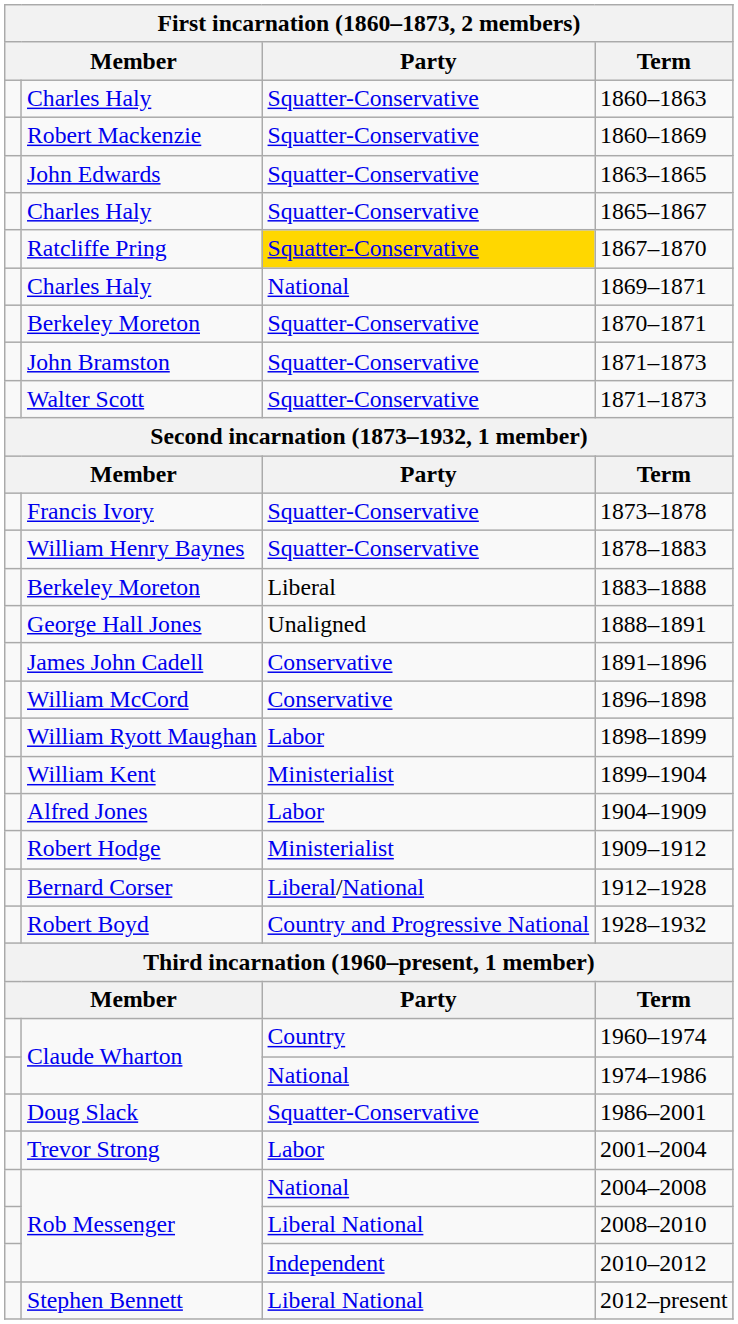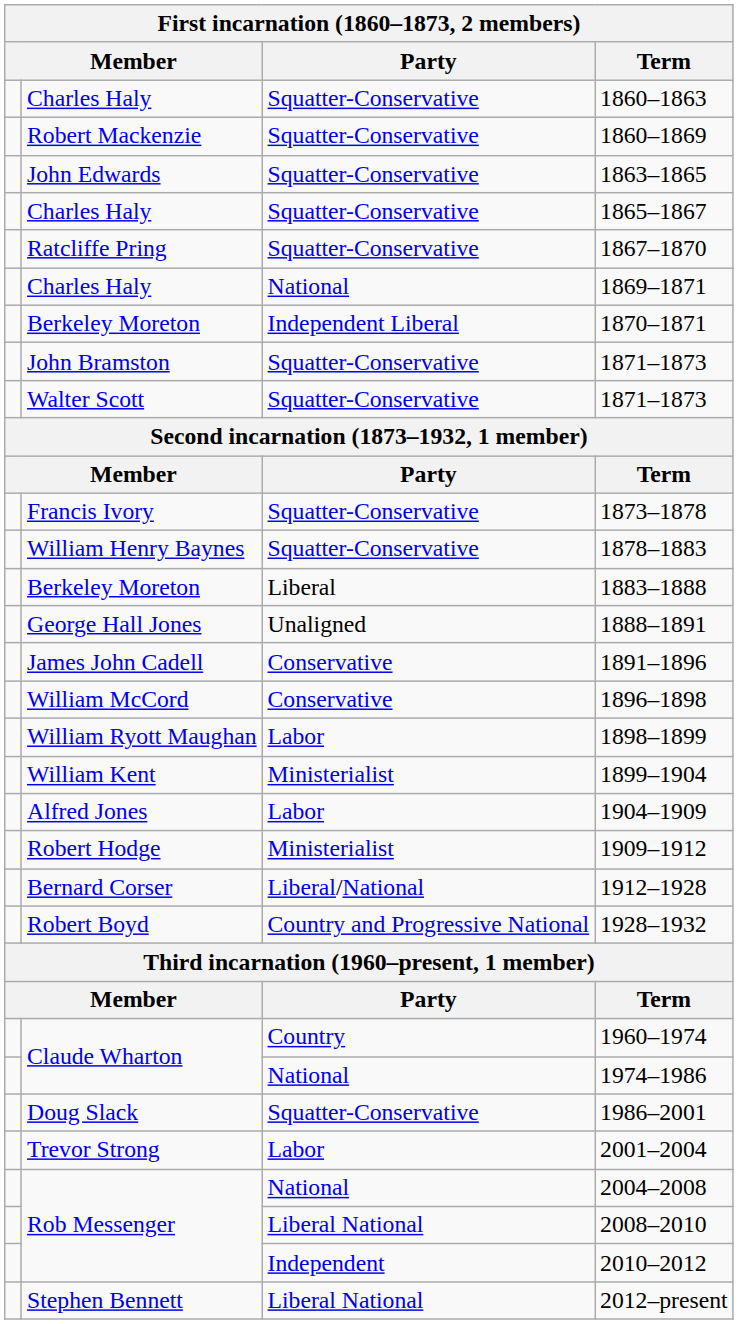 <table class="wikitable">
 <tr>
 <th colspan="4">First incarnation (1860–1873, 2 members)</th>
 </tr>
 <tr>
 <th colspan="2">Member</th>
 <th>Party</th>
 <th>Term</th>
 </tr>
 <tr>
 <td> </td>
 <td><a href='#'>Charles Haly</a></td>
 <td><a href='#'>Squatter-Conservative</a></td>
 <td>1860–1863</td>
 </tr>
 <tr>
 <td> </td>
 <td><a href='#'>Robert Mackenzie</a></td>
 <td><a href='#'>Squatter-Conservative</a></td>
 <td>1860–1869</td>
 </tr>
 <tr>
 <td> </td>
 <td><a href='#'>John Edwards</a></td>
 <td><a href='#'>Squatter-Conservative</a></td>
 <td>1863–1865</td>
 </tr>
 <tr>
 <td> </td>
 <td><a href='#'>Charles Haly</a></td>
 <td><a href='#'>Squatter-Conservative</a></td>
 <td>1865–1867</td>
 </tr>
 <tr>
 <td> </td>
 <td><a href='#'>Ratcliffe Pring</a></td>
-<td style="background: gold;"><a href='#'>Squatter-Conservative</a></td>
+<td><a href='#'>Squatter-Conservative</a></td>
 <td>1867–1870</td>
 </tr>
 <tr>
 <td> </td>
 <td><a href='#'>Charles Haly</a></td>
 <td><a href='#'>National</a></td>
 <td>1869–1871</td>
 </tr>
 <tr>
 <td> </td>
 <td><a href='#'>Berkeley Moreton</a></td>
-<td><a href='#'>Squatter-Conservative</a></td>
+<td><a href='#'>Independent Liberal</a></td>
 <td>1870–1871</td>
 </tr>
 <tr>
 <td> </td>
 <td><a href='#'>John Bramston</a></td>
 <td><a href='#'>Squatter-Conservative</a></td>
 <td>1871–1873</td>
 </tr>
 <tr>
 <td> </td>
 <td><a href='#'>Walter Scott</a></td>
 <td><a href='#'>Squatter-Conservative</a></td>
 <td>1871–1873</td>
 </tr>
 <tr>
 <th colspan="4">Second incarnation (1873–1932, 1 member)</th>
 </tr>
 <tr>
 <th colspan="2">Member</th>
 <th>Party</th>
 <th>Term</th>
 </tr>
 <tr>
 <td> </td>
 <td><a href='#'>Francis Ivory</a></td>
 <td><a href='#'>Squatter-Conservative</a></td>
 <td>1873–1878</td>
 </tr>
 <tr>
 <td> </td>
 <td><a href='#'>William Henry Baynes</a></td>
 <td><a href='#'>Squatter-Conservative</a></td>
 <td>1878–1883</td>
 </tr>
 <tr>
 <td> </td>
 <td><a href='#'>Berkeley Moreton</a></td>
 <td>Liberal</td>
 <td>1883–1888</td>
 </tr>
 <tr>
 <td> </td>
 <td><a href='#'>George Hall Jones</a></td>
 <td>Unaligned</td>
 <td>1888–1891</td>
 </tr>
 <tr>
 <td> </td>
 <td><a href='#'>James John Cadell</a></td>
 <td><a href='#'>Conservative</a></td>
 <td>1891–1896</td>
 </tr>
 <tr>
 <td> </td>
 <td><a href='#'>William McCord</a></td>
 <td><a href='#'>Conservative</a></td>
 <td>1896–1898</td>
 </tr>
 <tr>
 <td> </td>
 <td><a href='#'>William Ryott Maughan</a></td>
 <td><a href='#'>Labor</a></td>
 <td>1898–1899</td>
 </tr>
 <tr>
 <td> </td>
 <td><a href='#'>William Kent</a></td>
 <td><a href='#'>Ministerialist</a></td>
 <td>1899–1904</td>
 </tr>
 <tr>
 <td> </td>
 <td><a href='#'>Alfred Jones</a></td>
 <td><a href='#'>Labor</a></td>
 <td>1904–1909</td>
 </tr>
 <tr>
 <td> </td>
 <td><a href='#'>Robert Hodge</a></td>
 <td><a href='#'>Ministerialist</a></td>
 <td>1909–1912</td>
 </tr>
 <tr>
 <td> </td>
 <td><a href='#'>Bernard Corser</a></td>
 <td><a href='#'>Liberal</a>/<a href='#'>National</a></td>
 <td>1912–1928</td>
 </tr>
 <tr>
 <td> </td>
 <td><a href='#'>Robert Boyd</a></td>
 <td><a href='#'>Country and Progressive National</a></td>
 <td>1928–1932</td>
 </tr>
 <tr>
 <th colspan="4">Third incarnation (1960–present, 1 member)</th>
 </tr>
 <tr>
 <th colspan="2">Member</th>
 <th>Party</th>
 <th>Term</th>
 </tr>
 <tr>
 <td> </td>
 <td rowspan="2"><a href='#'>Claude Wharton</a></td>
 <td><a href='#'>Country</a></td>
 <td>1960–1974</td>
 </tr>
 <tr>
 <td> </td>
 <td><a href='#'>National</a></td>
 <td>1974–1986</td>
 </tr>
 <tr>
 <td> </td>
 <td><a href='#'>Doug Slack</a></td>
 <td><a href='#'>Squatter-Conservative</a></td>
 <td>1986–2001</td>
 </tr>
 <tr>
 <td> </td>
 <td><a href='#'>Trevor Strong</a></td>
 <td><a href='#'>Labor</a></td>
 <td>2001–2004</td>
 </tr>
 <tr>
 <td> </td>
 <td rowspan="3"><a href='#'>Rob Messenger</a></td>
 <td><a href='#'>National</a></td>
 <td>2004–2008</td>
 </tr>
 <tr>
 <td> </td>
 <td><a href='#'>Liberal National</a></td>
 <td>2008–2010</td>
 </tr>
 <tr>
 <td> </td>
 <td><a href='#'>Independent</a></td>
 <td>2010–2012</td>
 </tr>
 <tr>
 <td> </td>
 <td><a href='#'>Stephen Bennett</a></td>
 <td><a href='#'>Liberal National</a></td>
 <td>2012–present</td>
 </tr>
 </table>
